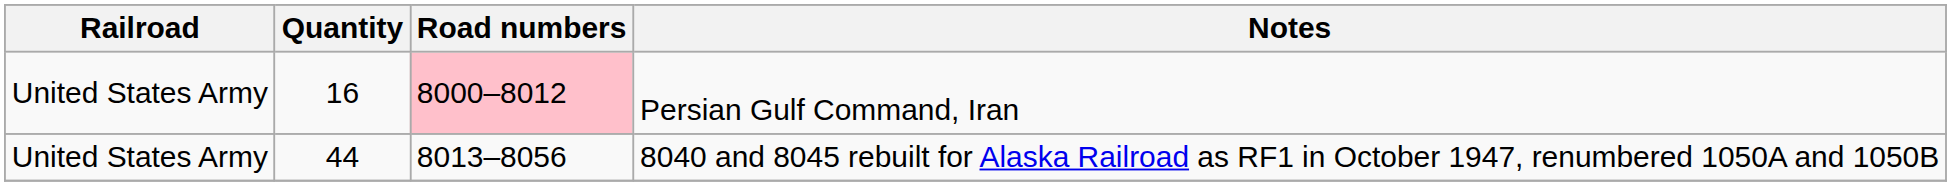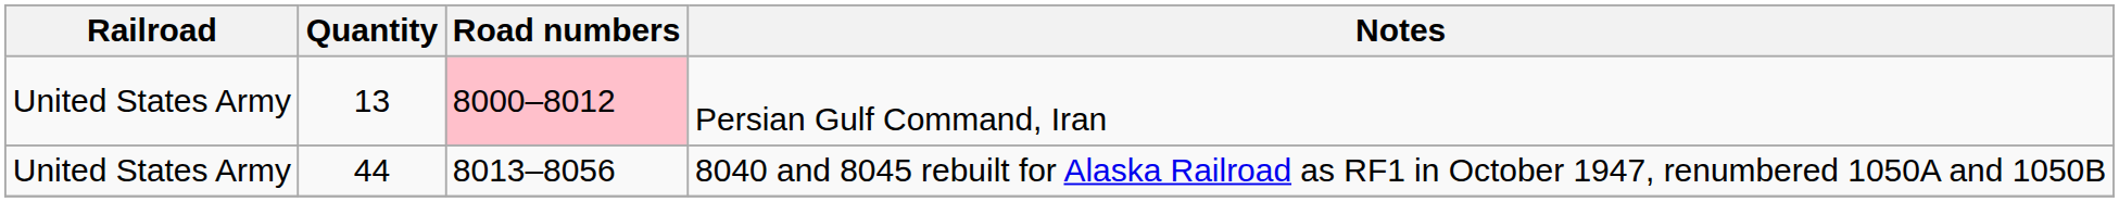 <table class="wikitable">
 <tr>
 <th>Railroad</th>
 <th>Quantity</th>
 <th>Road numbers</th>
 <th>Notes</th>
 </tr>
 <tr>
 <td>United States Army</td>
-<td style="text-align:center;">16</td>
+<td style="text-align:center;">13</td>
 <td style="background: pink;">8000–8012</td>
 <td><br>Persian Gulf Command, Iran</td>
 </tr>
 <tr>
 <td>United States Army</td>
 <td style="text-align:center;">44</td>
 <td>8013–8056</td>
 <td>8040 and 8045 rebuilt for <a href='#'>Alaska Railroad</a> as RF1 in October 1947, renumbered 1050A and 1050B</td>
 </tr>
 <tr>
 </tr>
 </table>
